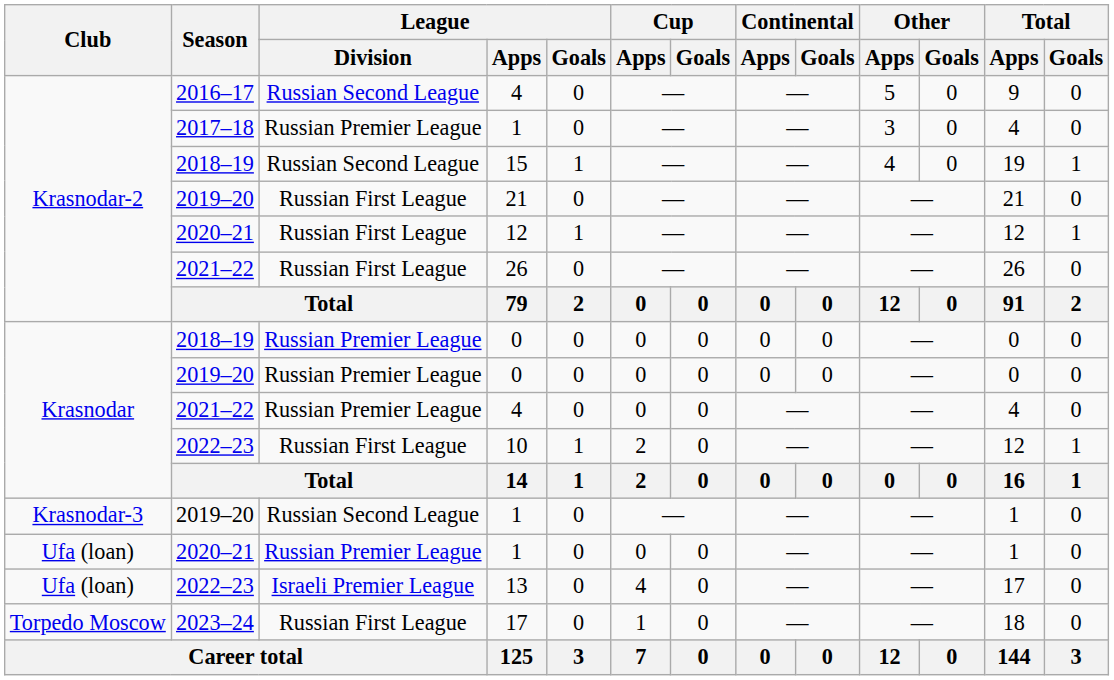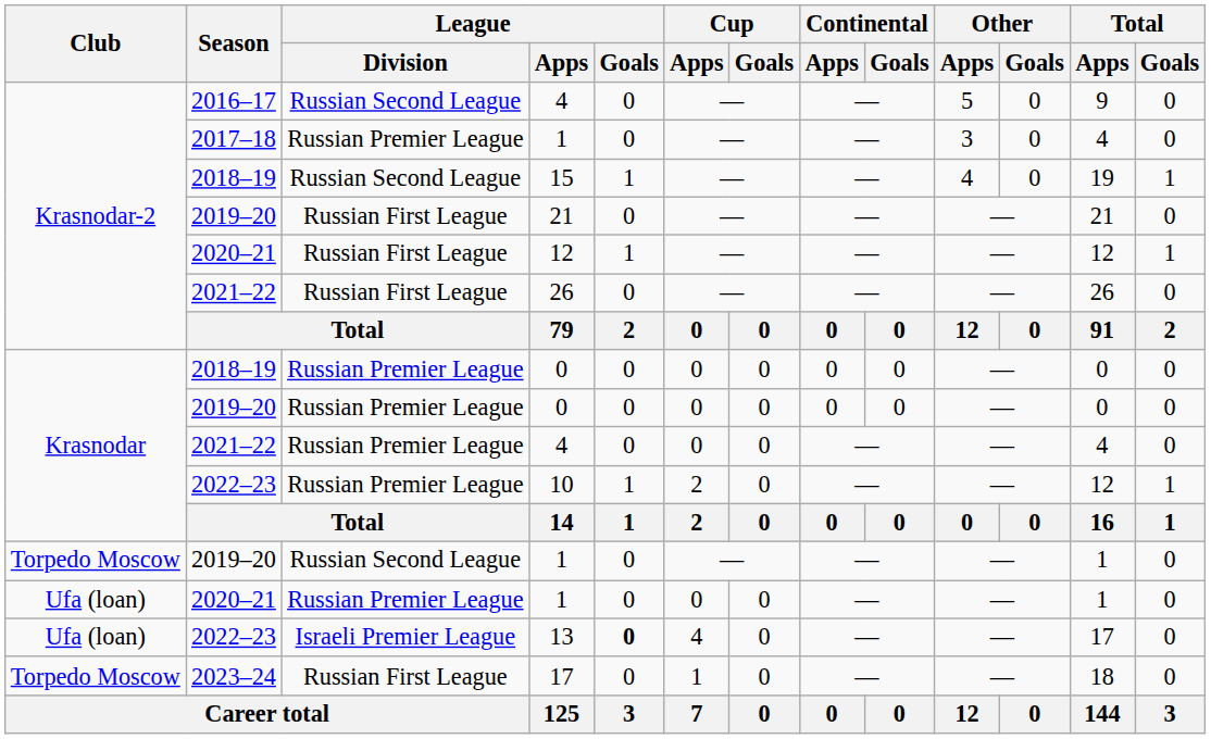 <table class="wikitable" style="text-align: center;">
 <tr>
 <th rowspan=2>Club</th>
 <th rowspan=2>Season</th>
 <th colspan=3>League</th>
 <th colspan=2>Cup</th>
 <th colspan=2>Continental</th>
 <th colspan=2>Other</th>
 <th colspan=2>Total</th>
 </tr>
 <tr>
 <th>Division</th>
 <th>Apps</th>
 <th>Goals</th>
 <th>Apps</th>
 <th>Goals</th>
 <th>Apps</th>
 <th>Goals</th>
 <th>Apps</th>
 <th>Goals</th>
 <th>Apps</th>
 <th>Goals</th>
 </tr>
 <tr>
 <td rowspan="7"><a href='#'>Krasnodar-2</a></td>
 <td><a href='#'>2016–17</a></td>
 <td><a href='#'>Russian Second League</a></td>
 <td>4</td>
 <td>0</td>
 <td colspan=2>—</td>
 <td colspan=2>—</td>
 <td>5</td>
 <td>0</td>
 <td>9</td>
 <td>0</td>
 </tr>
 <tr>
 <td><a href='#'>2017–18</a></td>
 <td>Russian Premier League</td>
 <td>1</td>
 <td>0</td>
 <td colspan=2>—</td>
 <td colspan=2>—</td>
 <td>3</td>
 <td>0</td>
 <td>4</td>
 <td>0</td>
 </tr>
 <tr>
 <td><a href='#'>2018–19</a></td>
 <td>Russian Second League</td>
 <td>15</td>
 <td>1</td>
 <td colspan=2>—</td>
 <td colspan=2>—</td>
 <td>4</td>
 <td>0</td>
 <td>19</td>
 <td>1</td>
 </tr>
 <tr>
 <td><a href='#'>2019–20</a></td>
 <td>Russian First League</td>
 <td>21</td>
 <td>0</td>
 <td colspan=2>—</td>
 <td colspan=2>—</td>
 <td colspan=2>—</td>
 <td>21</td>
 <td>0</td>
 </tr>
 <tr>
 <td><a href='#'>2020–21</a></td>
 <td>Russian First League</td>
 <td>12</td>
 <td>1</td>
 <td colspan=2>—</td>
 <td colspan=2>—</td>
 <td colspan=2>—</td>
 <td>12</td>
 <td>1</td>
 </tr>
 <tr>
 <td><a href='#'>2021–22</a></td>
 <td>Russian First League</td>
 <td>26</td>
 <td>0</td>
 <td colspan=2>—</td>
 <td colspan=2>—</td>
 <td colspan=2>—</td>
 <td>26</td>
 <td>0</td>
 </tr>
 <tr>
 <th colspan=2>Total</th>
 <th>79</th>
 <th>2</th>
 <th>0</th>
 <th>0</th>
 <th>0</th>
 <th>0</th>
 <th>12</th>
 <th>0</th>
 <th>91</th>
 <th>2</th>
 </tr>
 <tr>
 <td rowspan="5"><a href='#'>Krasnodar</a></td>
 <td><a href='#'>2018–19</a></td>
 <td><a href='#'>Russian Premier League</a></td>
 <td>0</td>
 <td>0</td>
 <td>0</td>
 <td>0</td>
 <td>0</td>
 <td>0</td>
 <td colspan=2>—</td>
 <td>0</td>
 <td>0</td>
 </tr>
 <tr>
 <td><a href='#'>2019–20</a></td>
 <td>Russian Premier League</td>
 <td>0</td>
 <td>0</td>
 <td>0</td>
 <td>0</td>
 <td>0</td>
 <td>0</td>
 <td colspan=2>—</td>
 <td>0</td>
 <td>0</td>
 </tr>
 <tr>
 <td><a href='#'>2021–22</a></td>
 <td>Russian Premier League</td>
 <td>4</td>
 <td>0</td>
 <td>0</td>
 <td>0</td>
 <td colspan=2>—</td>
 <td colspan=2>—</td>
 <td>4</td>
 <td>0</td>
 </tr>
 <tr>
 <td><a href='#'>2022–23</a></td>
-<td>Russian First League</td>
+<td>Russian Premier League</td>
 <td>10</td>
 <td>1</td>
 <td>2</td>
 <td>0</td>
 <td colspan=2>—</td>
 <td colspan=2>—</td>
 <td>12</td>
 <td>1</td>
 </tr>
 <tr>
 <th colspan=2>Total</th>
 <th>14</th>
 <th>1</th>
 <th>2</th>
 <th>0</th>
 <th>0</th>
 <th>0</th>
 <th>0</th>
 <th>0</th>
 <th>16</th>
 <th>1</th>
 </tr>
 <tr>
-<td><a href='#'>Krasnodar-3</a></td>
+<td><a href='#'>Torpedo Moscow</a></td>
 <td>2019–20</td>
 <td>Russian Second League</td>
 <td>1</td>
 <td>0</td>
 <td colspan=2>—</td>
 <td colspan=2>—</td>
 <td colspan=2>—</td>
 <td>1</td>
 <td>0</td>
 </tr>
 <tr>
 <td><a href='#'>Ufa</a> (loan)</td>
 <td><a href='#'>2020–21</a></td>
 <td><a href='#'>Russian Premier League</a></td>
 <td>1</td>
 <td>0</td>
 <td>0</td>
 <td>0</td>
 <td colspan=2>—</td>
 <td colspan=2>—</td>
 <td>1</td>
 <td>0</td>
 </tr>
 <tr>
 <td><a href='#'>Ufa</a> (loan)</td>
 <td><a href='#'>2022–23</a></td>
 <td><a href='#'>Israeli Premier League</a></td>
 <td>13</td>
-<td>0</td>
+<td><strong>0</strong></td>
 <td>4</td>
 <td>0</td>
 <td colspan=2>—</td>
 <td colspan=2>—</td>
 <td>17</td>
 <td>0</td>
 </tr>
 <tr>
 <td><a href='#'>Torpedo Moscow</a></td>
 <td><a href='#'>2023–24</a></td>
 <td>Russian First League</td>
 <td>17</td>
 <td>0</td>
 <td>1</td>
 <td>0</td>
 <td colspan=2>—</td>
 <td colspan=2>—</td>
 <td>18</td>
 <td>0</td>
 </tr>
 <tr>
 <th colspan=3>Career total</th>
 <th>125</th>
 <th>3</th>
 <th>7</th>
 <th>0</th>
 <th>0</th>
 <th>0</th>
 <th>12</th>
 <th>0</th>
 <th>144</th>
 <th>3</th>
 </tr>
 </table>
